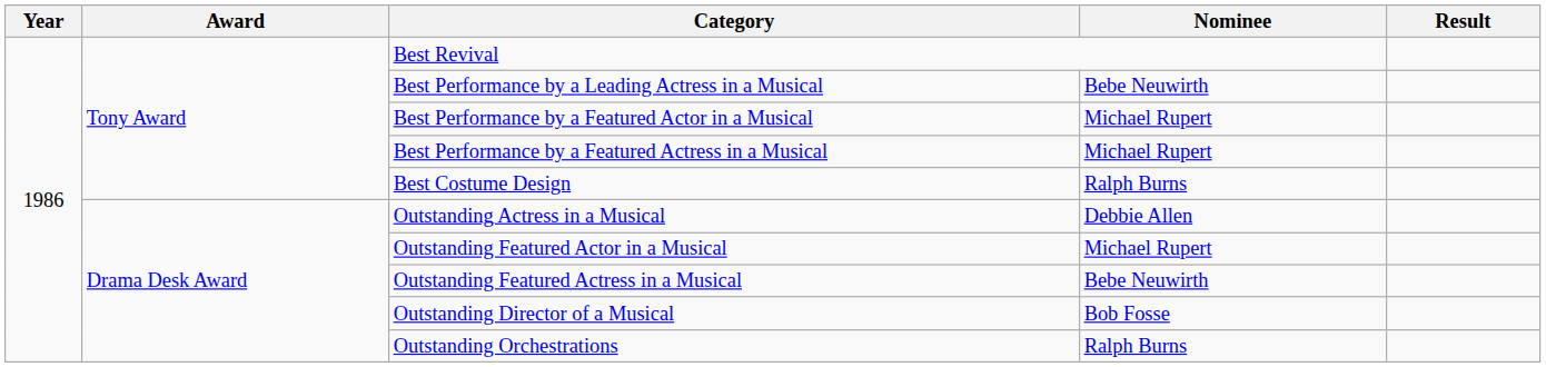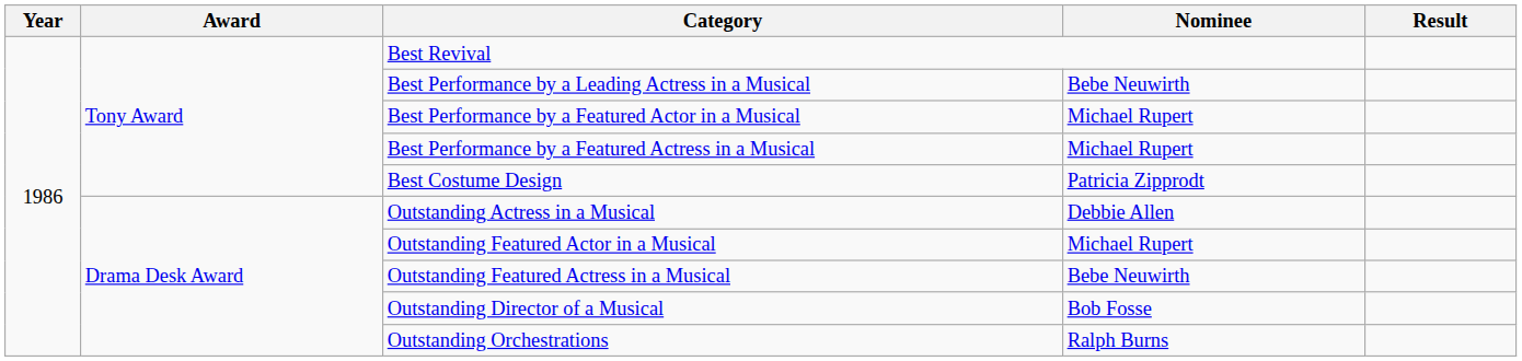 <table class="wikitable" width="95%">
 <tr>
 <th width="5%">Year</th>
 <th width="20%">Award</th>
 <th width="45%">Category</th>
 <th width="20%">Nominee</th>
 <th width="10%">Result</th>
 </tr>
 <tr>
 <td rowspan="10" align="center">1986</td>
 <td rowspan="5"><a href='#'>Tony Award</a></td>
 <td colspan="2"><a href='#'>Best Revival</a></td>
 <td></td>
 </tr>
 <tr>
 <td><a href='#'>Best Performance by a Leading Actress in a Musical</a></td>
 <td><a href='#'>Bebe Neuwirth</a></td>
 <td></td>
 </tr>
 <tr>
 <td><a href='#'>Best Performance by a Featured Actor in a Musical</a></td>
 <td><a href='#'>Michael Rupert</a></td>
 <td></td>
 </tr>
 <tr>
 <td><a href='#'>Best Performance by a Featured Actress in a Musical</a></td>
 <td><a href='#'>Michael Rupert</a></td>
 <td></td>
 </tr>
 <tr>
 <td><a href='#'>Best Costume Design</a></td>
-<td><a href='#'>Ralph Burns</a></td>
+<td><a href='#'>Patricia Zipprodt</a></td>
 <td></td>
 </tr>
 <tr>
 <td rowspan="5"><a href='#'>Drama Desk Award</a></td>
 <td><a href='#'>Outstanding Actress in a Musical</a></td>
 <td><a href='#'>Debbie Allen</a></td>
 <td></td>
 </tr>
 <tr>
 <td><a href='#'>Outstanding Featured Actor in a Musical</a></td>
 <td><a href='#'>Michael Rupert</a></td>
 <td></td>
 </tr>
 <tr>
 <td><a href='#'>Outstanding Featured Actress in a Musical</a></td>
 <td><a href='#'>Bebe Neuwirth</a></td>
 <td></td>
 </tr>
 <tr>
 <td><a href='#'>Outstanding Director of a Musical</a></td>
 <td><a href='#'>Bob Fosse</a></td>
 <td></td>
 </tr>
 <tr>
 <td><a href='#'>Outstanding Orchestrations</a></td>
 <td><a href='#'>Ralph Burns</a></td>
 <td></td>
 </tr>
 </table>
